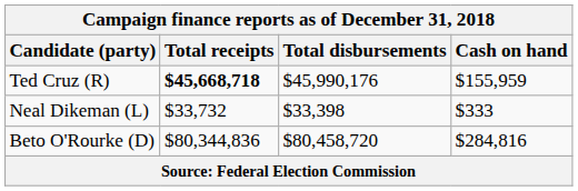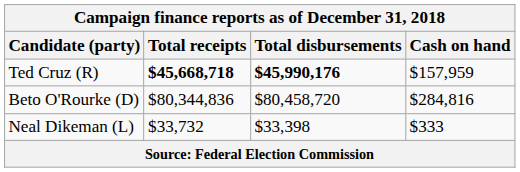 <table class="wikitable sortable">
 <tr>
 <th colspan=4>Campaign finance reports as of December 31, 2018</th>
 </tr>
 <tr style="text-align:center;">
 <th>Candidate (party)</th>
 <th>Total receipts</th>
 <th>Total disbursements</th>
 <th>Cash on hand</th>
 </tr>
 <tr>
 <td>Ted Cruz (R)</td>
 <td><strong>$45,668,718</strong></td>
-<td>$45,990,176</td>
-<td>$155,959</td>
+<td><strong>$45,990,176</strong></td>
+<td>$157,959</td>
+</tr>
+<tr>
+<td>Beto O'Rourke (D)</td>
+<td>$80,344,836</td>
+<td>$80,458,720</td>
+<td>$284,816</td>
 </tr>
 <tr>
 <td>Neal Dikeman (L)</td>
 <td>$33,732</td>
 <td>$33,398</td>
 <td>$333</td>
 </tr>
 <tr>
-<td>Beto O'Rourke (D)</td>
-<td>$80,344,836</td>
-<td>$80,458,720</td>
-<td>$284,816</td>
-</tr>
-<tr>
 <th colspan="4"><small>Source: Federal Election Commission</small></th>
 </tr>
 </table>
